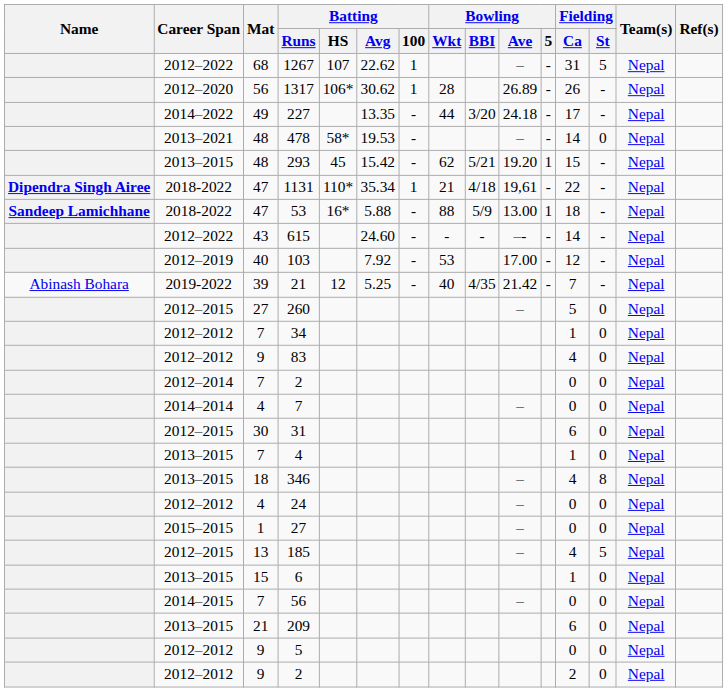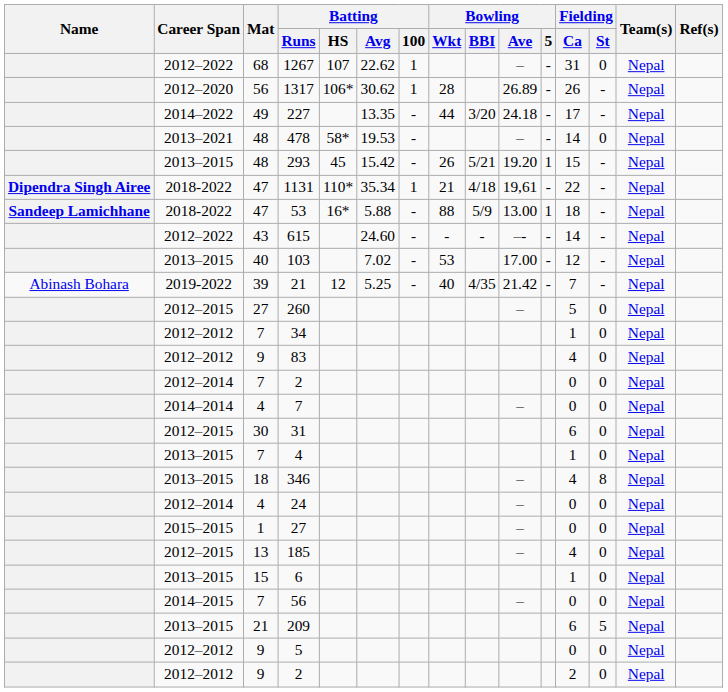 <table class="wikitable plainrowheaders sortable" style="text-align:center; font-size:100%">
 <tr class="unsortable">
 <th colspan="1" rowspan="2" scope="col">Name</th>
 <th colspan="1" rowspan="2" scope="col" class="unsortable">Career Span</th>
 <th colspan="1" rowspan="2" scope="col">Mat</th>
 <th colspan="4"><a href='#'>Batting</a></th>
 <th colspan="4"><a href='#'>Bowling</a></th>
 <th colspan="2" scope="col"><a href='#'>Fielding</a></th>
 <th colspan="1" rowspan="2" scope="col" class="unsortable">Team(s)</th>
 <th colspan="1" rowspan="2" scope="col" class="unsortable">Ref(s)</th>
 </tr>
 <tr align="center">
 <th scope="col"><a href='#'>Runs</a></th>
 <th scope="col">HS</th>
 <th scope="col"><a href='#'>Avg</a></th>
 <th>100</th>
 <th scope="col"><a href='#'>Wkt</a></th>
 <th scope="col"><a href='#'>BBI</a></th>
 <th scope="col"><a href='#'>Ave</a></th>
 <th>5</th>
 <th scope="col"><a href='#'>Ca</a></th>
 <th scope="col"><a href='#'>St</a></th>
 </tr>
 <tr align="center">
 <th scope="row"> </th>
 <td>2012–2022</td>
 <td>68</td>
 <td>1267</td>
 <td>107</td>
 <td>22.62</td>
 <td>1</td>
 <td></td>
 <td></td>
 <td>–</td>
 <td>-</td>
 <td>31</td>
-<td>5</td>
+<td>0</td>
 <td><a href='#'>Nepal</a></td>
 <td></td>
 </tr>
 <tr align="center">
 <th scope="row"> </th>
 <td>2012–2020</td>
 <td>56</td>
 <td>1317</td>
 <td>106*</td>
 <td>30.62</td>
 <td>1</td>
 <td>28</td>
 <td></td>
 <td>26.89</td>
 <td>-</td>
 <td>26</td>
 <td>-</td>
 <td><a href='#'>Nepal</a></td>
 <td></td>
 </tr>
 <tr align="center">
 <th scope="row"><strong></strong></th>
 <td>2014–2022</td>
 <td>49</td>
 <td>227</td>
 <td></td>
 <td>13.35</td>
 <td>-</td>
 <td>44</td>
 <td>3/20</td>
 <td>24.18</td>
 <td>-</td>
 <td>17</td>
 <td>-</td>
 <td><a href='#'>Nepal</a></td>
 <td></td>
 </tr>
 <tr align="center">
 <th scope="row"> </th>
 <td>2013–2021</td>
 <td>48</td>
 <td>478</td>
 <td>58*</td>
 <td>19.53</td>
 <td>-</td>
 <td></td>
 <td></td>
 <td>–</td>
 <td>-</td>
 <td>14</td>
 <td>0</td>
 <td><a href='#'>Nepal</a></td>
 <td></td>
 </tr>
 <tr align="center">
 <th scope="row"><strong></strong></th>
 <td>2013–2015</td>
 <td>48</td>
 <td>293</td>
 <td>45</td>
 <td>15.42</td>
 <td>-</td>
-<td>62</td>
+<td>26</td>
 <td>5/21</td>
 <td>19.20</td>
 <td>1</td>
 <td>15</td>
 <td>-</td>
 <td><a href='#'>Nepal</a></td>
 <td></td>
 </tr>
 <tr>
 <th><a href='#'>Dipendra Singh Airee</a></th>
 <td>2018-2022</td>
 <td>47</td>
 <td>1131</td>
 <td>110*</td>
 <td>35.34</td>
 <td>1</td>
 <td>21</td>
 <td>4/18</td>
 <td>19,61</td>
 <td>-</td>
 <td>22</td>
 <td>-</td>
 <td><a href='#'>Nepal</a></td>
 <td></td>
 </tr>
 <tr>
 <th><a href='#'>Sandeep Lamichhane</a></th>
 <td>2018-2022</td>
 <td>47</td>
 <td>53</td>
 <td>16*</td>
 <td>5.88</td>
 <td>-</td>
 <td>88</td>
 <td>5/9</td>
 <td>13.00</td>
 <td>1</td>
 <td>18</td>
 <td>-</td>
 <td><a href='#'>Nepal</a></td>
 <td></td>
 </tr>
 <tr align="center">
 <th scope="row"></th>
 <td>2012–2022</td>
 <td>43</td>
 <td>615</td>
 <td></td>
 <td>24.60</td>
 <td>-</td>
 <td>-</td>
 <td>-</td>
 <td>–-</td>
 <td>-</td>
 <td>14</td>
 <td>-</td>
 <td><a href='#'>Nepal</a></td>
 <td></td>
 </tr>
 <tr align="center">
 <th scope="row"></th>
-<td>2012–2019</td>
+<td>2013–2015</td>
 <td>40</td>
 <td>103</td>
 <td></td>
-<td>7.92</td>
+<td>7.02</td>
 <td>-</td>
 <td>53</td>
 <td></td>
 <td>17.00</td>
 <td>-</td>
 <td>12</td>
 <td>-</td>
 <td><a href='#'>Nepal</a></td>
 <td></td>
 </tr>
 <tr>
 <td><a href='#'>Abinash Bohara</a></td>
 <td>2019-2022</td>
 <td>39</td>
 <td>21</td>
 <td>12</td>
 <td>5.25</td>
 <td>-</td>
 <td>40</td>
 <td>4/35</td>
 <td>21.42</td>
 <td>-</td>
 <td>7</td>
 <td>-</td>
 <td><a href='#'>Nepal</a></td>
 <td></td>
 </tr>
 <tr align="center">
 <th scope="row"></th>
 <td>2012–2015</td>
 <td>27</td>
 <td>260</td>
 <td></td>
 <td></td>
 <td></td>
 <td></td>
 <td></td>
 <td>–</td>
 <td></td>
 <td>5</td>
 <td>0</td>
 <td><a href='#'>Nepal</a></td>
 <td></td>
 </tr>
 <tr align="center">
 <th scope="row"></th>
 <td>2012–2012</td>
 <td>7</td>
 <td>34</td>
 <td></td>
 <td></td>
 <td></td>
 <td></td>
 <td></td>
 <td></td>
 <td></td>
 <td>1</td>
 <td>0</td>
 <td><a href='#'>Nepal</a></td>
 <td></td>
 </tr>
 <tr align="center">
 <th scope="row"></th>
 <td>2012–2012</td>
 <td>9</td>
 <td>83</td>
 <td></td>
 <td></td>
 <td></td>
 <td></td>
 <td></td>
 <td></td>
 <td></td>
 <td>4</td>
 <td>0</td>
 <td><a href='#'>Nepal</a></td>
 <td></td>
 </tr>
 <tr align="center">
 <th scope="row"></th>
 <td>2012–2014</td>
 <td>7</td>
 <td>2</td>
 <td></td>
 <td></td>
 <td></td>
 <td></td>
 <td></td>
 <td></td>
 <td></td>
 <td>0</td>
 <td>0</td>
 <td><a href='#'>Nepal</a></td>
 <td></td>
 </tr>
 <tr align="center">
 <th scope="row"></th>
 <td>2014–2014</td>
 <td>4</td>
 <td>7</td>
 <td></td>
 <td></td>
 <td></td>
 <td></td>
 <td></td>
 <td>–</td>
 <td></td>
 <td>0</td>
 <td>0</td>
 <td><a href='#'>Nepal</a></td>
 <td></td>
 </tr>
 <tr align="center">
 <th scope="row"></th>
 <td>2012–2015</td>
 <td>30</td>
 <td>31</td>
 <td></td>
 <td></td>
 <td></td>
 <td></td>
 <td></td>
 <td></td>
 <td></td>
 <td>6</td>
 <td>0</td>
 <td><a href='#'>Nepal</a></td>
 <td></td>
 </tr>
 <tr align="center">
 <th scope="row"></th>
 <td>2013–2015</td>
 <td>7</td>
 <td>4</td>
 <td></td>
 <td></td>
 <td></td>
 <td></td>
 <td></td>
 <td></td>
 <td></td>
 <td>1</td>
 <td>0</td>
 <td><a href='#'>Nepal</a></td>
 <td></td>
 </tr>
 <tr align="center">
 <th scope="row"> </th>
 <td>2013–2015</td>
 <td>18</td>
 <td>346</td>
 <td></td>
 <td></td>
 <td></td>
 <td></td>
 <td></td>
 <td>–</td>
 <td></td>
 <td>4</td>
 <td>8</td>
 <td><a href='#'>Nepal</a></td>
 <td></td>
 </tr>
 <tr align="center">
 <th scope="row"></th>
-<td>2012–2012</td>
+<td>2012–2014</td>
 <td>4</td>
 <td>24</td>
 <td></td>
 <td></td>
 <td></td>
 <td></td>
 <td></td>
 <td>–</td>
 <td></td>
 <td>0</td>
 <td>0</td>
 <td><a href='#'>Nepal</a></td>
 <td></td>
 </tr>
 <tr align="center">
 <th scope="row"></th>
 <td>2015–2015</td>
 <td>1</td>
 <td>27</td>
 <td></td>
 <td></td>
 <td></td>
 <td></td>
 <td></td>
 <td>–</td>
 <td></td>
 <td>0</td>
 <td>0</td>
 <td><a href='#'>Nepal</a></td>
 <td></td>
 </tr>
 <tr align="center">
 <th scope="row"></th>
 <td>2012–2015</td>
 <td>13</td>
 <td>185</td>
 <td></td>
 <td></td>
 <td></td>
 <td></td>
 <td></td>
 <td>–</td>
 <td></td>
 <td>4</td>
-<td>5</td>
+<td>0</td>
 <td><a href='#'>Nepal</a></td>
 <td></td>
 </tr>
 <tr align="center">
 <th scope="row"></th>
 <td>2013–2015</td>
 <td>15</td>
 <td>6</td>
 <td></td>
 <td></td>
 <td></td>
 <td></td>
 <td></td>
 <td></td>
 <td></td>
 <td>1</td>
 <td>0</td>
 <td><a href='#'>Nepal</a></td>
 <td></td>
 </tr>
 <tr align="center">
 <th scope="row"></th>
 <td>2014–2015</td>
 <td>7</td>
 <td>56</td>
 <td></td>
 <td></td>
 <td></td>
 <td></td>
 <td></td>
 <td>–</td>
 <td></td>
 <td>0</td>
 <td>0</td>
 <td><a href='#'>Nepal</a></td>
 <td></td>
 </tr>
 <tr align="center">
 <th scope="row"></th>
 <td>2013–2015</td>
 <td>21</td>
 <td>209</td>
 <td></td>
 <td></td>
 <td></td>
 <td></td>
 <td></td>
 <td></td>
 <td></td>
 <td>6</td>
-<td>0</td>
+<td>5</td>
 <td><a href='#'>Nepal</a></td>
 <td></td>
 </tr>
 <tr align="center">
 <th scope="row"></th>
 <td>2012–2012</td>
 <td>9</td>
 <td>5</td>
 <td></td>
 <td></td>
 <td></td>
 <td></td>
 <td></td>
 <td></td>
 <td></td>
 <td>0</td>
 <td>0</td>
 <td><a href='#'>Nepal</a></td>
 <td></td>
 </tr>
 <tr align="center">
 <th scope="row"></th>
 <td>2012–2012</td>
 <td>9</td>
 <td>2</td>
 <td></td>
 <td></td>
 <td></td>
 <td></td>
 <td></td>
 <td></td>
 <td></td>
 <td>2</td>
 <td>0</td>
 <td><a href='#'>Nepal</a></td>
 <td></td>
 </tr>
 </table>
